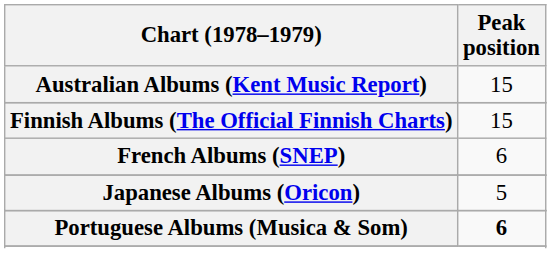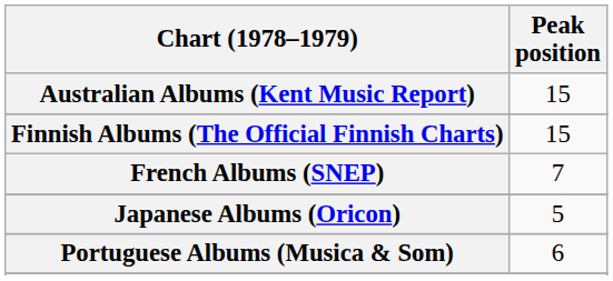 <table class="wikitable sortable plainrowheaders">
 <tr>
 <th>Chart (1978–1979)</th>
 <th>Peak<br>position</th>
 </tr>
 <tr>
 <th scope="row">Australian Albums (<a href='#'>Kent Music Report</a>)</th>
 <td align="center">15</td>
 </tr>
 <tr>
 </tr>
 <tr>
 </tr>
 <tr>
 </tr>
 <tr>
 <th scope="row">Finnish Albums (<a href='#'>The Official Finnish Charts</a>)</th>
 <td align="center">15</td>
 </tr>
 <tr>
 <th scope="row">French Albums (<a href='#'>SNEP</a>)</th>
-<td align="center">6</td>
+<td align="center">7</td>
 </tr>
 <tr>
 </tr>
 <tr>
 <th scope="row">Japanese Albums (<a href='#'>Oricon</a>)</th>
 <td align="center">5</td>
 </tr>
 <tr>
 </tr>
 <tr>
 </tr>
 <tr>
 <th scope="row">Portuguese Albums (Musica & Som)</th>
-<td align="center"><strong>6</strong></td>
+<td align="center">6</td>
 </tr>
 <tr>
 </tr>
 <tr>
 </tr>
 <tr>
 </tr>
 </table>
